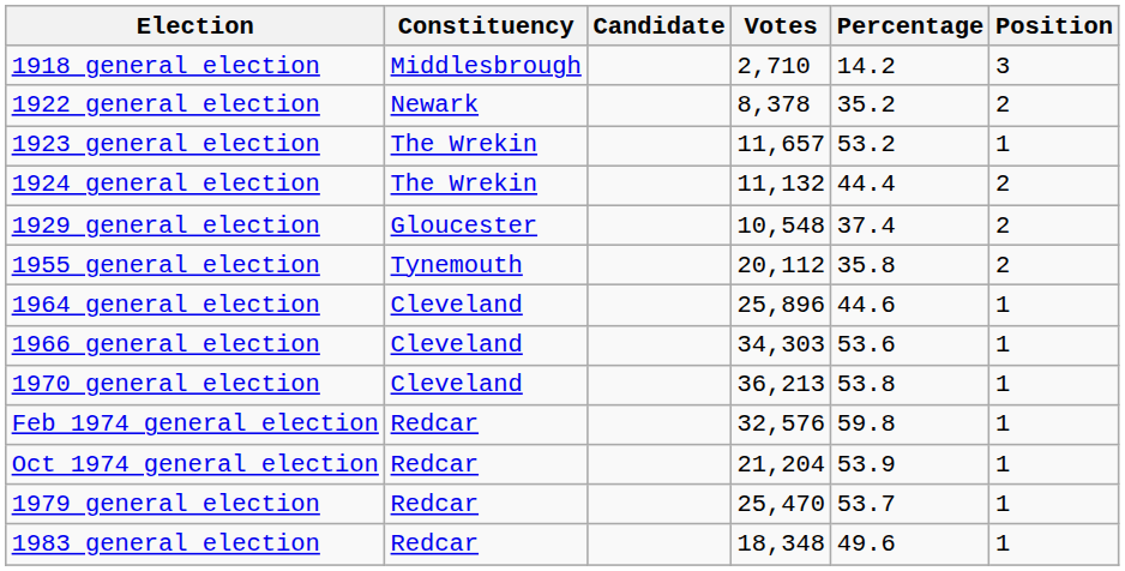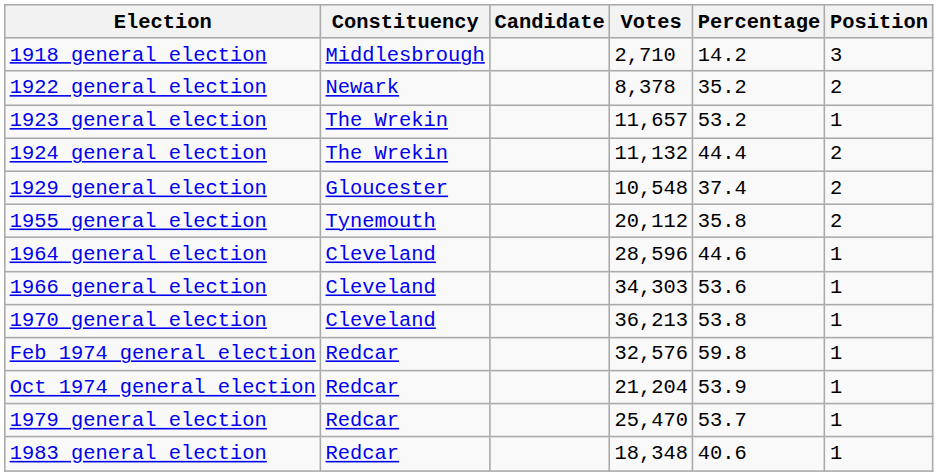 <table class="wikitable sortable">
 <tr>
 <th>Election</th>
 <th>Constituency</th>
 <th>Candidate</th>
 <th>Votes</th>
 <th>Percentage</th>
 <th>Position</th>
 </tr>
 <tr>
 <td><a href='#'>1918 general election</a></td>
 <td><a href='#'>Middlesbrough</a></td>
 <td></td>
 <td>2,710</td>
 <td>14.2</td>
 <td>3</td>
 </tr>
 <tr>
 <td><a href='#'>1922 general election</a></td>
 <td><a href='#'>Newark</a></td>
 <td></td>
 <td>8,378</td>
 <td>35.2</td>
 <td>2</td>
 </tr>
 <tr>
 <td><a href='#'>1923 general election</a></td>
 <td><a href='#'>The Wrekin</a></td>
 <td></td>
 <td>11,657</td>
 <td>53.2</td>
 <td>1</td>
 </tr>
 <tr>
 <td><a href='#'>1924 general election</a></td>
 <td><a href='#'>The Wrekin</a></td>
 <td></td>
 <td>11,132</td>
 <td>44.4</td>
 <td>2</td>
 </tr>
 <tr>
 <td><a href='#'>1929 general election</a></td>
 <td><a href='#'>Gloucester</a></td>
 <td></td>
 <td>10,548</td>
 <td>37.4</td>
 <td>2</td>
 </tr>
 <tr>
 <td><a href='#'>1955 general election</a></td>
 <td><a href='#'>Tynemouth</a></td>
 <td></td>
 <td>20,112</td>
 <td>35.8</td>
 <td>2</td>
 </tr>
 <tr>
 <td><a href='#'>1964 general election</a></td>
 <td><a href='#'>Cleveland</a></td>
 <td></td>
-<td>25,896</td>
+<td>28,596</td>
 <td>44.6</td>
 <td>1</td>
 </tr>
 <tr>
 <td><a href='#'>1966 general election</a></td>
 <td><a href='#'>Cleveland</a></td>
 <td></td>
 <td>34,303</td>
 <td>53.6</td>
 <td>1</td>
 </tr>
 <tr>
 <td><a href='#'>1970 general election</a></td>
 <td><a href='#'>Cleveland</a></td>
 <td></td>
 <td>36,213</td>
 <td>53.8</td>
 <td>1</td>
 </tr>
 <tr>
 <td><a href='#'>Feb 1974 general election</a></td>
 <td><a href='#'>Redcar</a></td>
 <td></td>
 <td>32,576</td>
 <td>59.8</td>
 <td>1</td>
 </tr>
 <tr>
 <td><a href='#'>Oct 1974 general election</a></td>
 <td><a href='#'>Redcar</a></td>
 <td></td>
 <td>21,204</td>
 <td>53.9</td>
 <td>1</td>
 </tr>
 <tr>
 <td><a href='#'>1979 general election</a></td>
 <td><a href='#'>Redcar</a></td>
 <td></td>
 <td>25,470</td>
 <td>53.7</td>
 <td>1</td>
 </tr>
 <tr>
 <td><a href='#'>1983 general election</a></td>
 <td><a href='#'>Redcar</a></td>
 <td></td>
 <td>18,348</td>
-<td>49.6</td>
+<td>40.6</td>
 <td>1</td>
 </tr>
 </table>
